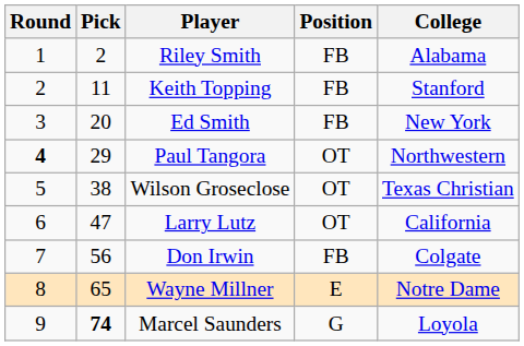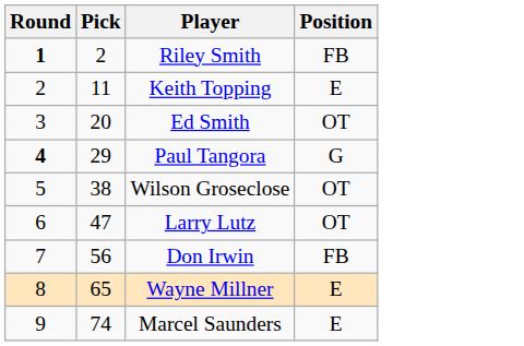 <table class="wikitable sortable sortable"  style="text-align:center;">
 <tr>
 <th>Round</th>
 <th>Pick</th>
 <th>Player</th>
 <th>Position</th>
-<th>College</th>
 </tr>
 <tr>
-<td>1</td>
+<td><strong>1</strong></td>
 <td>2</td>
 <td><a href='#'>Riley Smith</a></td>
 <td>FB</td>
-<td><a href='#'>Alabama</a></td>
 </tr>
 <tr>
 <td>2</td>
 <td>11</td>
 <td><a href='#'>Keith Topping</a></td>
-<td>FB</td>
-<td><a href='#'>Stanford</a></td>
+<td>E</td>
 </tr>
 <tr>
 <td>3</td>
 <td>20</td>
 <td><a href='#'>Ed Smith</a></td>
-<td>FB</td>
-<td><a href='#'>New York</a></td>
+<td>OT</td>
 </tr>
 <tr>
 <td><strong>4</strong></td>
 <td>29</td>
 <td><a href='#'>Paul Tangora</a></td>
-<td>OT</td>
-<td><a href='#'>Northwestern</a></td>
+<td>G</td>
 </tr>
 <tr>
 <td>5</td>
 <td>38</td>
 <td>Wilson Groseclose</td>
 <td>OT</td>
-<td><a href='#'>Texas Christian</a></td>
 </tr>
 <tr>
 <td>6</td>
 <td>47</td>
 <td><a href='#'>Larry Lutz</a></td>
 <td>OT</td>
-<td><a href='#'>California</a></td>
 </tr>
 <tr>
 <td>7</td>
 <td>56</td>
 <td><a href='#'>Don Irwin</a></td>
 <td>FB</td>
-<td><a href='#'>Colgate</a></td>
 </tr>
 <tr style="background:#ffe6bd;">
 <td>8</td>
 <td>65</td>
 <td><a href='#'>Wayne Millner</a></td>
 <td>E</td>
-<td><a href='#'>Notre Dame</a></td>
 </tr>
 <tr>
 <td>9</td>
-<td><strong>74</strong></td>
+<td>74</td>
 <td>Marcel Saunders</td>
-<td>G</td>
-<td><a href='#'>Loyola</a></td>
+<td>E</td>
 </tr>
 </table>
